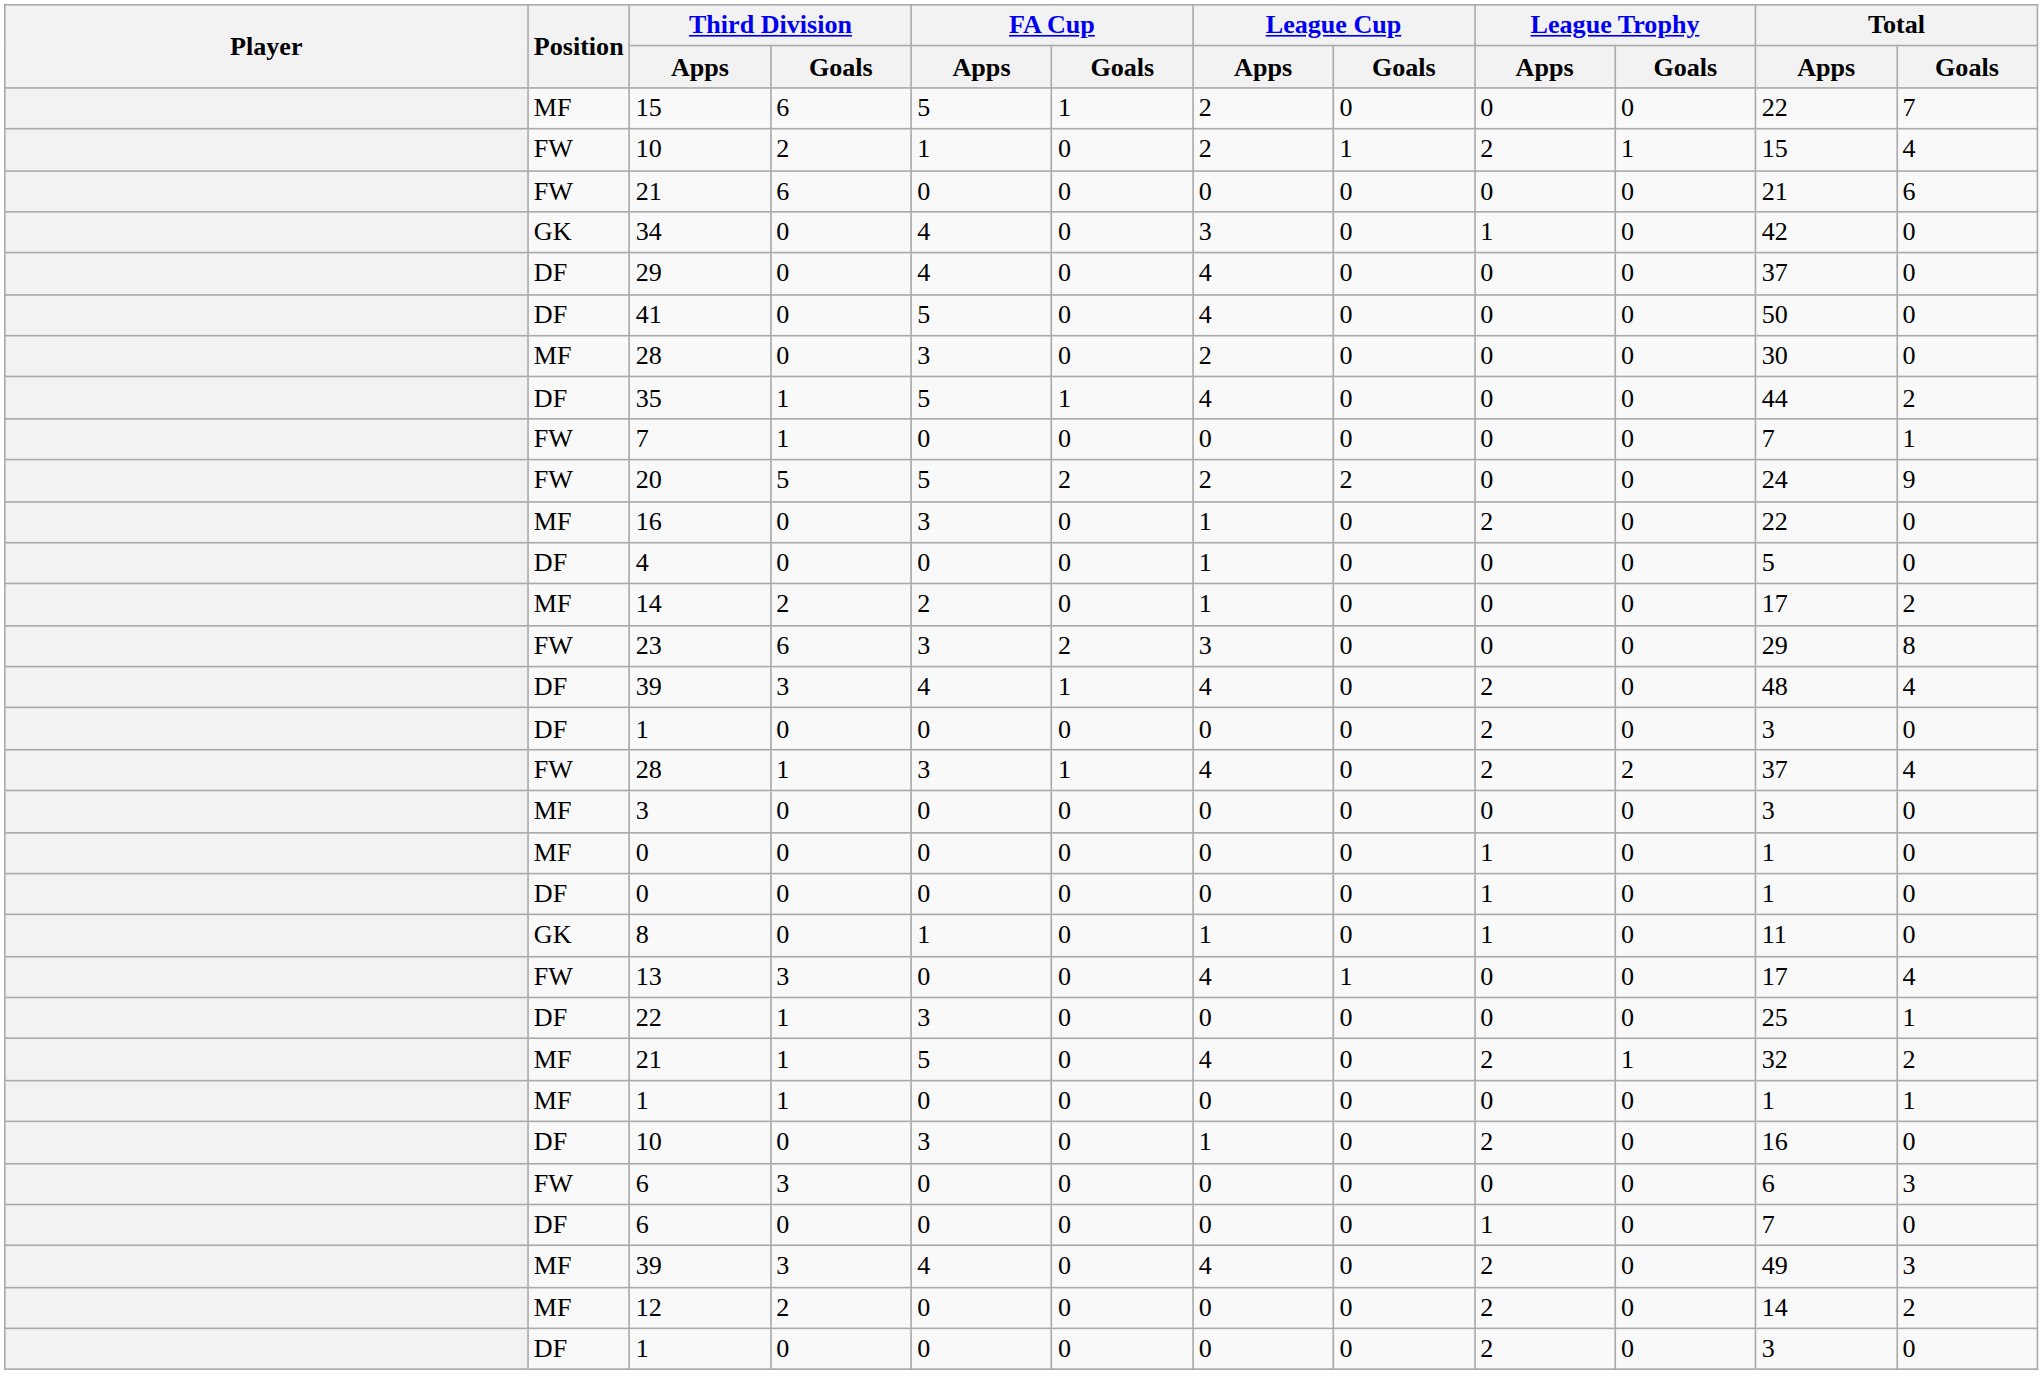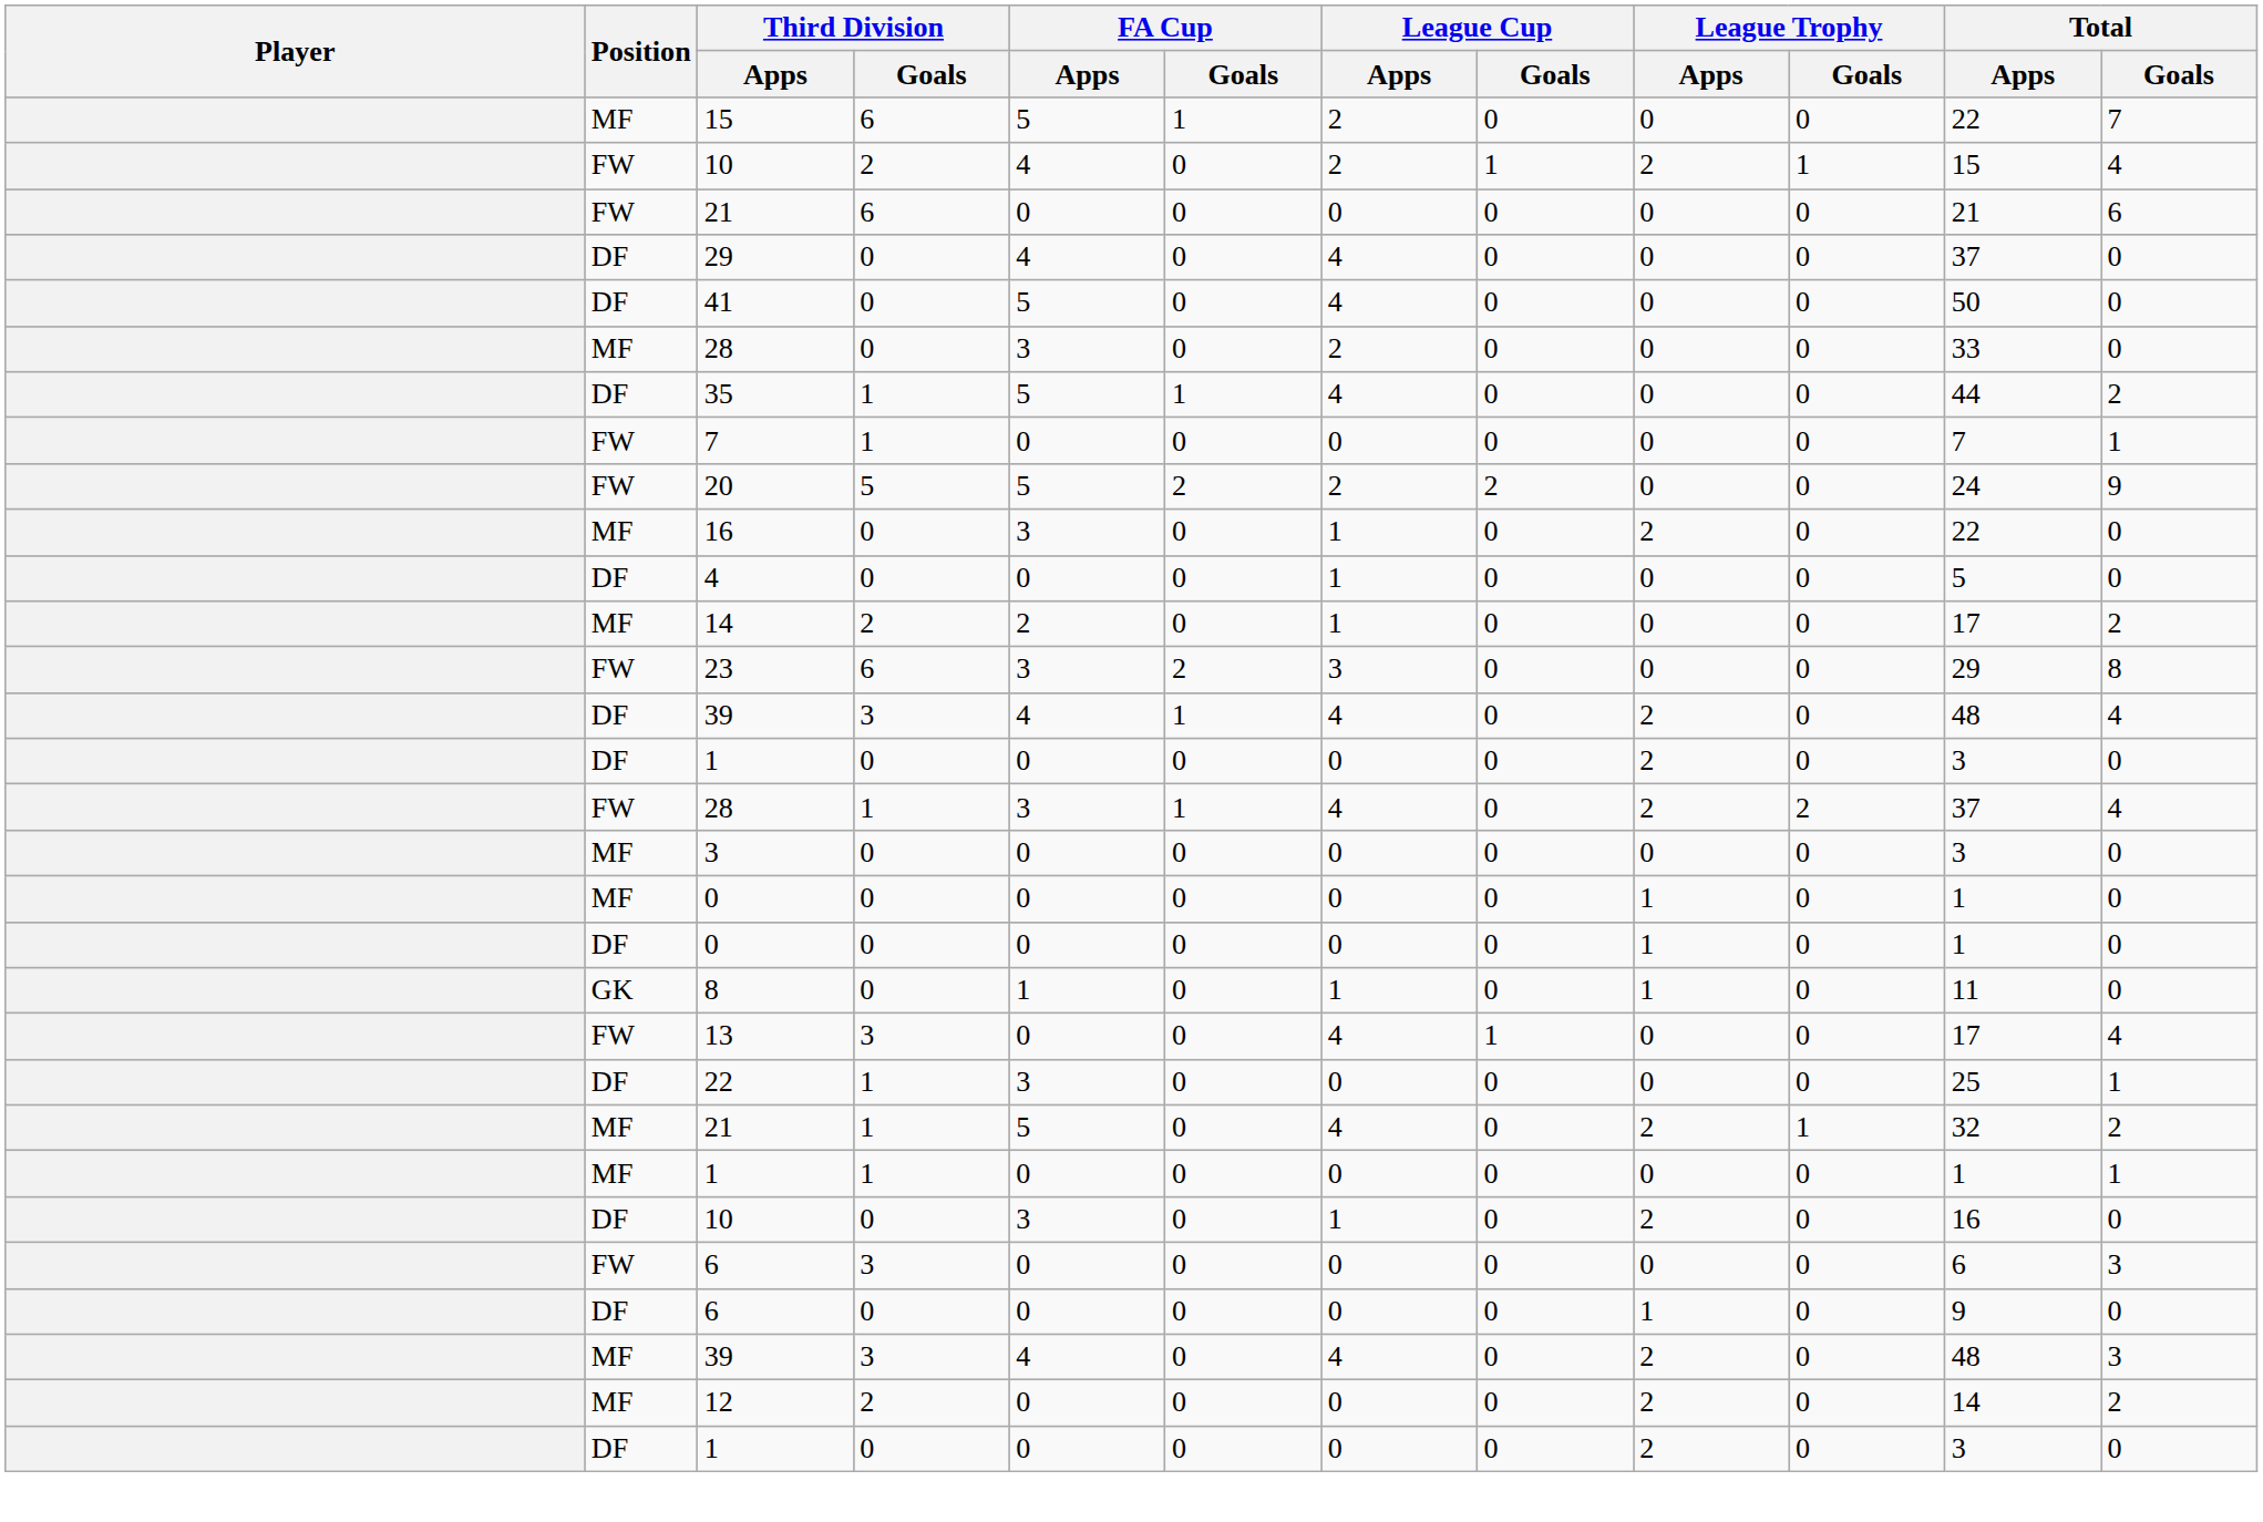 <table class="wikitable plainrowheaders sortable">
 <tr>
 <th rowspan=2 style="width:20em"scope=col>Player</th>
 <th rowspan=2>Position</th>
 <th colspan=2 style="width:10em"scope=col><a href='#'>Third Division</a></th>
 <th colspan=2 style="width:10em"scope=col><a href='#'>FA Cup</a></th>
 <th colspan=2 style="width:10em"scope=col><a href='#'>League Cup</a></th>
 <th colspan=2 style="width:10em"scope=col><a href='#'>League Trophy</a></th>
 <th colspan=2 style="width:10em"scope=col>Total</th>
 </tr>
 <tr>
 <th style="width:5em">Apps</th>
 <th style="width:5em">Goals</th>
 <th style="width:5em">Apps</th>
 <th style="width:5em">Goals</th>
 <th style="width:5em">Apps</th>
 <th style="width:5em">Goals</th>
 <th style="width:5em">Apps</th>
 <th style="width:5em">Goals</th>
 <th style="width:5em">Apps</th>
 <th style="width:5em">Goals</th>
 </tr>
 <tr>
 <th scope=row align=left></th>
 <td>MF</td>
 <td>15</td>
 <td>6</td>
 <td>5</td>
 <td>1</td>
 <td>2</td>
 <td>0</td>
 <td>0</td>
 <td>0</td>
 <td>22</td>
 <td>7</td>
 </tr>
 <tr>
 <th scope=row align=left></th>
 <td>FW</td>
 <td>10</td>
 <td>2</td>
-<td>1</td>
+<td>4</td>
 <td>0</td>
 <td>2</td>
 <td>1</td>
 <td>2</td>
 <td>1</td>
 <td>15</td>
 <td>4</td>
 </tr>
 <tr>
 <th scope=row align=left></th>
 <td>FW</td>
 <td>21</td>
 <td>6</td>
 <td>0</td>
 <td>0</td>
 <td>0</td>
 <td>0</td>
 <td>0</td>
 <td>0</td>
 <td>21</td>
 <td>6</td>
-</tr>
-<tr>
-<th scope=row align=left></th>
-<td>GK</td>
-<td>34</td>
-<td>0</td>
-<td>4</td>
-<td>0</td>
-<td>3</td>
-<td>0</td>
-<td>1</td>
-<td>0</td>
-<td>42</td>
-<td>0</td>
 </tr>
 <tr>
 <th scope=row align=left></th>
 <td>DF</td>
 <td>29</td>
 <td>0</td>
 <td>4</td>
 <td>0</td>
 <td>4</td>
 <td>0</td>
 <td>0</td>
 <td>0</td>
 <td>37</td>
 <td>0</td>
 </tr>
 <tr>
 <th scope=row align=left></th>
 <td>DF</td>
 <td>41</td>
 <td>0</td>
 <td>5</td>
 <td>0</td>
 <td>4</td>
 <td>0</td>
 <td>0</td>
 <td>0</td>
 <td>50</td>
 <td>0</td>
 </tr>
 <tr>
 <th scope=row align=left></th>
 <td>MF</td>
 <td>28</td>
 <td>0</td>
 <td>3</td>
 <td>0</td>
 <td>2</td>
 <td>0</td>
 <td>0</td>
 <td>0</td>
-<td>30</td>
+<td>33</td>
 <td>0</td>
 </tr>
 <tr>
 <th scope=row align=left></th>
 <td>DF</td>
 <td>35</td>
 <td>1</td>
 <td>5</td>
 <td>1</td>
 <td>4</td>
 <td>0</td>
 <td>0</td>
 <td>0</td>
 <td>44</td>
 <td>2</td>
 </tr>
 <tr>
 <th scope=row align=left></th>
 <td>FW</td>
 <td>7</td>
 <td>1</td>
 <td>0</td>
 <td>0</td>
 <td>0</td>
 <td>0</td>
 <td>0</td>
 <td>0</td>
 <td>7</td>
 <td>1</td>
 </tr>
 <tr>
 <th scope=row align=left></th>
 <td>FW</td>
 <td>20</td>
 <td>5</td>
 <td>5</td>
 <td>2</td>
 <td>2</td>
 <td>2</td>
 <td>0</td>
 <td>0</td>
 <td>24</td>
 <td>9</td>
 </tr>
 <tr>
 <th scope=row align=left></th>
 <td>MF</td>
 <td>16</td>
 <td>0</td>
 <td>3</td>
 <td>0</td>
 <td>1</td>
 <td>0</td>
 <td>2</td>
 <td>0</td>
 <td>22</td>
 <td>0</td>
 </tr>
 <tr>
 <th scope=row align=left></th>
 <td>DF</td>
 <td>4</td>
 <td>0</td>
 <td>0</td>
 <td>0</td>
 <td>1</td>
 <td>0</td>
 <td>0</td>
 <td>0</td>
 <td>5</td>
 <td>0</td>
 </tr>
 <tr>
 <th scope=row align=left></th>
 <td>MF</td>
 <td>14</td>
 <td>2</td>
 <td>2</td>
 <td>0</td>
 <td>1</td>
 <td>0</td>
 <td>0</td>
 <td>0</td>
 <td>17</td>
 <td>2</td>
 </tr>
 <tr>
 <th scope=row align=left></th>
 <td>FW</td>
 <td>23</td>
 <td>6</td>
 <td>3</td>
 <td>2</td>
 <td>3</td>
 <td>0</td>
 <td>0</td>
 <td>0</td>
 <td>29</td>
 <td>8</td>
 </tr>
 <tr>
 <th scope=row align=left></th>
 <td>DF</td>
 <td>39</td>
 <td>3</td>
 <td>4</td>
 <td>1</td>
 <td>4</td>
 <td>0</td>
 <td>2</td>
 <td>0</td>
 <td>48</td>
 <td>4</td>
 </tr>
 <tr>
 <th scope=row align=left></th>
 <td>DF</td>
 <td>1</td>
 <td>0</td>
 <td>0</td>
 <td>0</td>
 <td>0</td>
 <td>0</td>
 <td>2</td>
 <td>0</td>
 <td>3</td>
 <td>0</td>
 </tr>
 <tr>
 <th scope=row align=left></th>
 <td>FW</td>
 <td>28</td>
 <td>1</td>
 <td>3</td>
 <td>1</td>
 <td>4</td>
 <td>0</td>
 <td>2</td>
 <td>2</td>
 <td>37</td>
 <td>4</td>
 </tr>
 <tr>
 <th scope=row align=left></th>
 <td>MF</td>
 <td>3</td>
 <td>0</td>
 <td>0</td>
 <td>0</td>
 <td>0</td>
 <td>0</td>
 <td>0</td>
 <td>0</td>
 <td>3</td>
 <td>0</td>
 </tr>
 <tr>
 <th scope=row align=left></th>
 <td>MF</td>
 <td>0</td>
 <td>0</td>
 <td>0</td>
 <td>0</td>
 <td>0</td>
 <td>0</td>
 <td>1</td>
 <td>0</td>
 <td>1</td>
 <td>0</td>
 </tr>
 <tr>
 <th scope=row align=left></th>
 <td>DF</td>
 <td>0</td>
 <td>0</td>
 <td>0</td>
 <td>0</td>
 <td>0</td>
 <td>0</td>
 <td>1</td>
 <td>0</td>
 <td>1</td>
 <td>0</td>
 </tr>
 <tr>
 <th scope=row align=left></th>
 <td>GK</td>
 <td>8</td>
 <td>0</td>
 <td>1</td>
 <td>0</td>
 <td>1</td>
 <td>0</td>
 <td>1</td>
 <td>0</td>
 <td>11</td>
 <td>0</td>
 </tr>
 <tr>
 <th scope=row align=left></th>
 <td>FW</td>
 <td>13</td>
 <td>3</td>
 <td>0</td>
 <td>0</td>
 <td>4</td>
 <td>1</td>
 <td>0</td>
 <td>0</td>
 <td>17</td>
 <td>4</td>
 </tr>
 <tr>
 <th scope=row align=left></th>
 <td>DF</td>
 <td>22</td>
 <td>1</td>
 <td>3</td>
 <td>0</td>
 <td>0</td>
 <td>0</td>
 <td>0</td>
 <td>0</td>
 <td>25</td>
 <td>1</td>
 </tr>
 <tr>
 <th scope=row align=left></th>
 <td>MF</td>
 <td>21</td>
 <td>1</td>
 <td>5</td>
 <td>0</td>
 <td>4</td>
 <td>0</td>
 <td>2</td>
 <td>1</td>
 <td>32</td>
 <td>2</td>
 </tr>
 <tr>
 <th scope=row align=left></th>
 <td>MF</td>
 <td>1</td>
 <td>1</td>
 <td>0</td>
 <td>0</td>
 <td>0</td>
 <td>0</td>
 <td>0</td>
 <td>0</td>
 <td>1</td>
 <td>1</td>
 </tr>
 <tr>
 <th scope=row align=left></th>
 <td>DF</td>
 <td>10</td>
 <td>0</td>
 <td>3</td>
 <td>0</td>
 <td>1</td>
 <td>0</td>
 <td>2</td>
 <td>0</td>
 <td>16</td>
 <td>0</td>
 </tr>
 <tr>
 <th scope=row align=left></th>
 <td>FW</td>
 <td>6</td>
 <td>3</td>
 <td>0</td>
 <td>0</td>
 <td>0</td>
 <td>0</td>
 <td>0</td>
 <td>0</td>
 <td>6</td>
 <td>3</td>
 </tr>
 <tr>
 <th scope=row align=left></th>
 <td>DF</td>
 <td>6</td>
 <td>0</td>
 <td>0</td>
 <td>0</td>
 <td>0</td>
 <td>0</td>
 <td>1</td>
 <td>0</td>
-<td>7</td>
+<td>9</td>
 <td>0</td>
 </tr>
 <tr>
 <th scope=row align=left></th>
 <td>MF</td>
 <td>39</td>
 <td>3</td>
 <td>4</td>
 <td>0</td>
 <td>4</td>
 <td>0</td>
 <td>2</td>
 <td>0</td>
-<td>49</td>
+<td>48</td>
 <td>3</td>
 </tr>
 <tr>
 <th scope=row align=left></th>
 <td>MF</td>
 <td>12</td>
 <td>2</td>
 <td>0</td>
 <td>0</td>
 <td>0</td>
 <td>0</td>
 <td>2</td>
 <td>0</td>
 <td>14</td>
 <td>2</td>
 </tr>
 <tr>
 <th scope=row align=left></th>
 <td>DF</td>
 <td>1</td>
 <td>0</td>
 <td>0</td>
 <td>0</td>
 <td>0</td>
 <td>0</td>
 <td>2</td>
 <td>0</td>
 <td>3</td>
 <td>0</td>
 </tr>
 </table>
